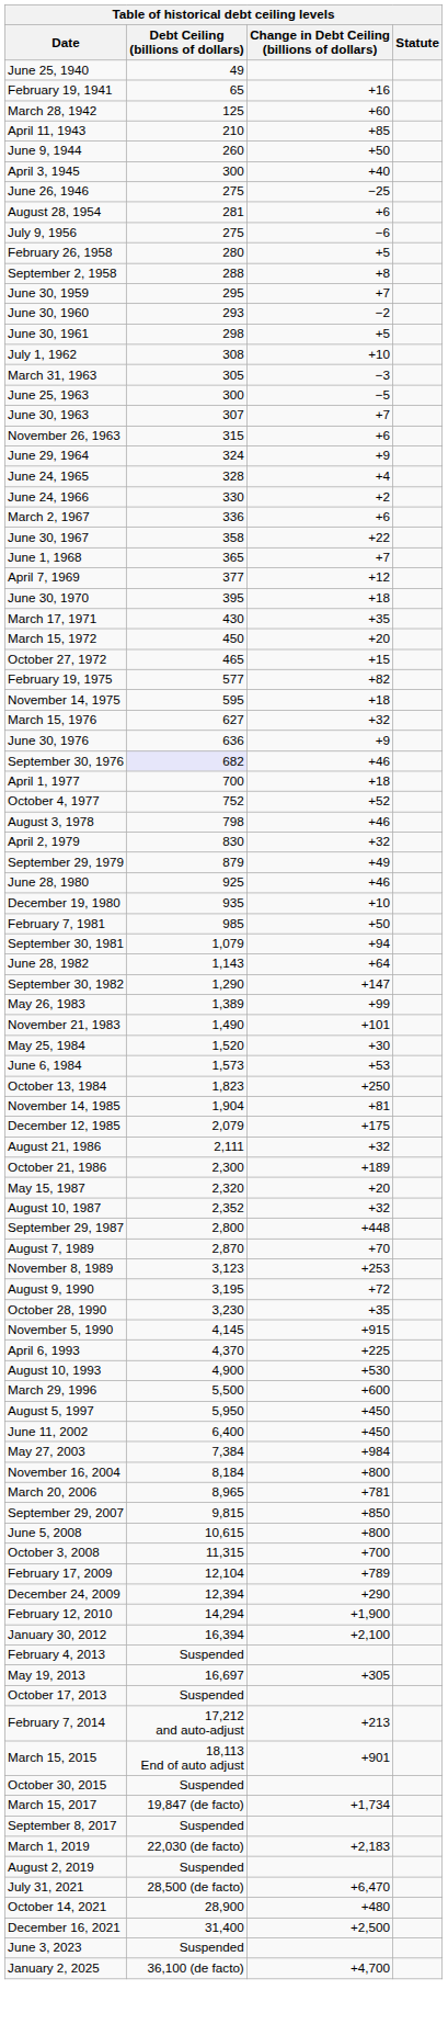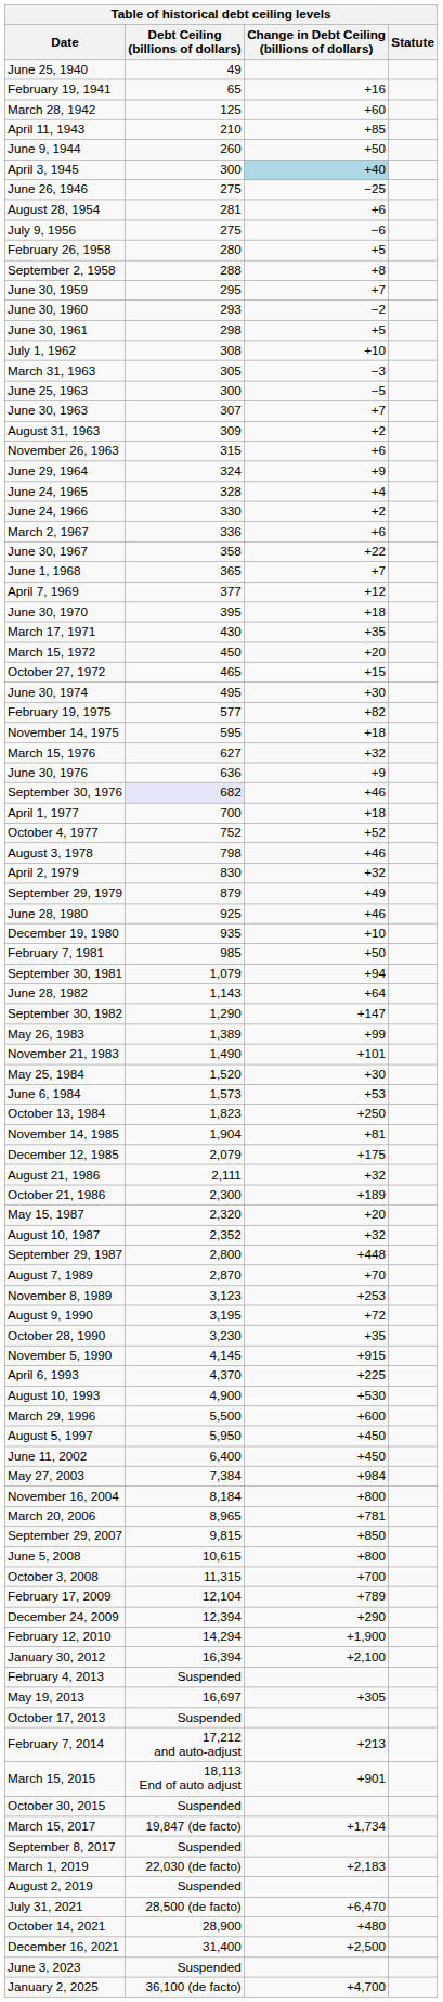 <table class="wikitable collapsible notcollapsed">
 <tr>
 <th colspan=4>Table of historical debt ceiling levels</th>
 </tr>
 <tr>
 <th>Date</th>
 <th>Debt Ceiling<br>(billions of dollars)</th>
 <th>Change in Debt Ceiling<br>(billions of dollars)</th>
 <th>Statute</th>
 </tr>
 <tr>
 <td>June 25, 1940</td>
 <td align="right">49</td>
 <td></td>
 <td></td>
 </tr>
 <tr>
 <td>February 19, 1941</td>
 <td align="right">65</td>
 <td align="right">+16</td>
 <td></td>
 </tr>
 <tr>
 <td>March 28, 1942</td>
 <td align="right">125</td>
 <td align="right">+60</td>
 <td></td>
 </tr>
 <tr>
 <td>April 11, 1943</td>
 <td align="right">210</td>
 <td align="right">+85</td>
 <td></td>
 </tr>
 <tr>
 <td>June 9, 1944</td>
 <td align="right">260</td>
 <td align="right">+50</td>
 <td></td>
 </tr>
 <tr>
 <td>April 3, 1945</td>
 <td align="right">300</td>
-<td align="right">+40</td>
+<td align="right" style="background: lightblue;">+40</td>
 <td></td>
 </tr>
 <tr>
 <td>June 26, 1946</td>
 <td align="right">275</td>
 <td align="right">−25</td>
 <td></td>
 </tr>
 <tr>
 <td>August 28, 1954</td>
 <td align="right">281</td>
 <td align="right">+6</td>
 <td></td>
 </tr>
 <tr>
 <td>July 9, 1956</td>
 <td align="right">275</td>
 <td align="right">−6</td>
 <td></td>
 </tr>
 <tr>
 <td>February 26, 1958</td>
 <td align="right">280</td>
 <td align="right">+5</td>
 <td></td>
 </tr>
 <tr>
 <td>September 2, 1958</td>
 <td align="right">288</td>
 <td align="right">+8</td>
 <td></td>
 </tr>
 <tr>
 <td>June 30, 1959</td>
 <td align="right">295</td>
 <td align="right">+7</td>
 <td></td>
 </tr>
 <tr>
 <td>June 30, 1960</td>
 <td align="right">293</td>
 <td align="right">−2</td>
 <td></td>
 </tr>
 <tr>
 <td>June 30, 1961</td>
 <td align="right">298</td>
 <td align="right">+5</td>
 <td></td>
 </tr>
 <tr>
 <td>July 1, 1962</td>
 <td align="right">308</td>
 <td align="right">+10</td>
 <td></td>
 </tr>
 <tr>
 <td>March 31, 1963</td>
 <td align="right">305</td>
 <td align="right">−3</td>
 <td></td>
 </tr>
 <tr>
 <td>June 25, 1963</td>
 <td align="right">300</td>
 <td align="right">−5</td>
 <td></td>
 </tr>
 <tr>
 <td>June 30, 1963</td>
 <td align="right">307</td>
 <td align="right">+7</td>
 <td></td>
 </tr>
 <tr>
+<td>August 31, 1963</td>
+<td align="right">309</td>
+<td align="right">+2</td>
+<td></td>
+</tr>
+<tr>
 <td>November 26, 1963</td>
 <td align="right">315</td>
 <td align="right">+6</td>
 <td></td>
 </tr>
 <tr>
 <td>June 29, 1964</td>
 <td align="right">324</td>
 <td align="right">+9</td>
 <td></td>
 </tr>
 <tr>
 <td>June 24, 1965</td>
 <td align="right">328</td>
 <td align="right">+4</td>
 <td></td>
 </tr>
 <tr>
 <td>June 24, 1966</td>
 <td align="right">330</td>
 <td align="right">+2</td>
 <td></td>
 </tr>
 <tr>
 <td>March 2, 1967</td>
 <td align="right">336</td>
 <td align="right">+6</td>
 <td></td>
 </tr>
 <tr>
 <td>June 30, 1967</td>
 <td align="right">358</td>
 <td align="right">+22</td>
 <td></td>
 </tr>
 <tr>
 <td>June 1, 1968</td>
 <td align="right">365</td>
 <td align="right">+7</td>
 <td></td>
 </tr>
 <tr>
 <td>April 7, 1969</td>
 <td align="right">377</td>
 <td align="right">+12</td>
 <td></td>
 </tr>
 <tr>
 <td>June 30, 1970</td>
 <td align="right">395</td>
 <td align="right">+18</td>
 <td></td>
 </tr>
 <tr>
 <td>March 17, 1971</td>
 <td align="right">430</td>
 <td align="right">+35</td>
 <td></td>
 </tr>
 <tr>
 <td>March 15, 1972</td>
 <td align="right">450</td>
 <td align="right">+20</td>
 <td></td>
 </tr>
 <tr>
 <td>October 27, 1972</td>
 <td align="right">465</td>
 <td align="right">+15</td>
+<td></td>
+</tr>
+<tr>
+<td>June 30, 1974</td>
+<td align="right">495</td>
+<td align="right">+30</td>
 <td></td>
 </tr>
 <tr>
 <td>February 19, 1975</td>
 <td align="right">577</td>
 <td align="right">+82</td>
 <td></td>
 </tr>
 <tr>
 <td>November 14, 1975</td>
 <td align="right">595</td>
 <td align="right">+18</td>
 <td></td>
 </tr>
 <tr>
 <td>March 15, 1976</td>
 <td align="right">627</td>
 <td align="right">+32</td>
 <td></td>
 </tr>
 <tr>
 <td>June 30, 1976</td>
 <td align="right">636</td>
 <td align="right">+9</td>
 <td></td>
 </tr>
 <tr>
 <td>September 30, 1976</td>
 <td align="right" style="background: lavender;">682</td>
 <td align="right">+46</td>
 <td></td>
 </tr>
 <tr>
 <td>April 1, 1977</td>
 <td align="right">700</td>
 <td align="right">+18</td>
 <td></td>
 </tr>
 <tr>
 <td>October 4, 1977</td>
 <td align="right">752</td>
 <td align="right">+52</td>
 <td></td>
 </tr>
 <tr>
 <td>August 3, 1978</td>
 <td align="right">798</td>
 <td align="right">+46</td>
 <td></td>
 </tr>
 <tr>
 <td>April 2, 1979</td>
 <td align="right">830</td>
 <td align="right">+32</td>
 <td></td>
 </tr>
 <tr>
 <td>September 29, 1979</td>
 <td align="right">879</td>
 <td align="right">+49</td>
 <td></td>
 </tr>
 <tr>
 <td>June 28, 1980</td>
 <td align="right">925</td>
 <td align="right">+46</td>
 <td></td>
 </tr>
 <tr>
 <td>December 19, 1980</td>
 <td align="right">935</td>
 <td align="right">+10</td>
 <td></td>
 </tr>
 <tr>
 <td>February 7, 1981</td>
 <td align="right">985</td>
 <td align="right">+50</td>
 <td></td>
 </tr>
 <tr>
 <td>September 30, 1981</td>
 <td align="right">1,079</td>
 <td align="right">+94</td>
 <td></td>
 </tr>
 <tr>
 <td>June 28, 1982</td>
 <td align="right">1,143</td>
 <td align="right">+64</td>
 <td></td>
 </tr>
 <tr>
 <td>September 30, 1982</td>
 <td align="right">1,290</td>
 <td align="right">+147</td>
 <td></td>
 </tr>
 <tr>
 <td>May 26, 1983</td>
 <td align="right">1,389</td>
 <td align="right">+99</td>
 <td></td>
 </tr>
 <tr>
 <td>November 21, 1983</td>
 <td align="right">1,490</td>
 <td align="right">+101</td>
 <td></td>
 </tr>
 <tr>
 <td>May 25, 1984</td>
 <td align="right">1,520</td>
 <td align="right">+30</td>
 <td></td>
 </tr>
 <tr>
 <td>June 6, 1984</td>
 <td align="right">1,573</td>
 <td align="right">+53</td>
 <td></td>
 </tr>
 <tr>
 <td>October 13, 1984</td>
 <td align="right">1,823</td>
 <td align="right">+250</td>
 <td></td>
 </tr>
 <tr>
 <td>November 14, 1985</td>
 <td align="right">1,904</td>
 <td align="right">+81</td>
 <td></td>
 </tr>
 <tr>
 <td>December 12, 1985</td>
 <td align="right">2,079</td>
 <td align="right">+175</td>
 <td></td>
 </tr>
 <tr>
 <td>August 21, 1986</td>
 <td align="right">2,111</td>
 <td align="right">+32</td>
 <td></td>
 </tr>
 <tr>
 <td>October 21, 1986</td>
 <td align="right">2,300</td>
 <td align="right">+189</td>
 <td></td>
 </tr>
 <tr>
 <td>May 15, 1987</td>
 <td align="right">2,320</td>
 <td align="right">+20</td>
 <td></td>
 </tr>
 <tr>
 <td>August 10, 1987</td>
 <td align="right">2,352</td>
 <td align="right">+32</td>
 <td></td>
 </tr>
 <tr>
 <td>September 29, 1987</td>
 <td align="right">2,800</td>
 <td align="right">+448</td>
 <td></td>
 </tr>
 <tr>
 <td>August 7, 1989</td>
 <td align="right">2,870</td>
 <td align="right">+70</td>
 <td></td>
 </tr>
 <tr>
 <td>November 8, 1989</td>
 <td align="right">3,123</td>
 <td align="right">+253</td>
 <td></td>
 </tr>
 <tr>
 <td>August 9, 1990</td>
 <td align="right">3,195</td>
 <td align="right">+72</td>
 <td></td>
 </tr>
 <tr>
 <td>October 28, 1990</td>
 <td align="right">3,230</td>
 <td align="right">+35</td>
 <td></td>
 </tr>
 <tr>
 <td>November 5, 1990</td>
 <td align="right">4,145</td>
 <td align="right">+915</td>
 <td></td>
 </tr>
 <tr>
 <td>April 6, 1993</td>
 <td align="right">4,370</td>
 <td align="right">+225</td>
 <td></td>
 </tr>
 <tr>
 <td>August 10, 1993</td>
 <td align="right">4,900</td>
 <td align="right">+530</td>
 <td></td>
 </tr>
 <tr>
 <td>March 29, 1996</td>
 <td align="right">5,500</td>
 <td align="right">+600</td>
 <td></td>
 </tr>
 <tr>
 <td>August 5, 1997</td>
 <td align="right">5,950</td>
 <td align="right">+450</td>
 <td></td>
 </tr>
 <tr>
 <td>June 11, 2002</td>
 <td align="right">6,400</td>
 <td align="right">+450</td>
 <td></td>
 </tr>
 <tr>
 <td>May 27, 2003</td>
 <td align="right">7,384</td>
 <td align="right">+984</td>
 <td></td>
 </tr>
 <tr>
 <td>November 16, 2004</td>
 <td align="right">8,184</td>
 <td align="right">+800</td>
 <td></td>
 </tr>
 <tr>
 <td>March 20, 2006</td>
 <td align="right">8,965</td>
 <td align="right">+781</td>
 <td></td>
 </tr>
 <tr>
 <td>September 29, 2007</td>
 <td align="right">9,815</td>
 <td align="right">+850</td>
 <td></td>
 </tr>
 <tr>
 <td>June 5, 2008</td>
 <td align="right">10,615</td>
 <td align="right">+800</td>
 <td></td>
 </tr>
 <tr>
 <td>October 3, 2008</td>
 <td align="right">11,315</td>
 <td align="right">+700</td>
 <td></td>
 </tr>
 <tr>
 <td>February 17, 2009</td>
 <td align="right">12,104</td>
 <td align="right">+789</td>
 <td></td>
 </tr>
 <tr>
 <td>December 24, 2009</td>
 <td align="right">12,394</td>
 <td align="right">+290</td>
 <td></td>
 </tr>
 <tr>
 <td>February 12, 2010</td>
 <td align="right">14,294</td>
 <td align="right">+1,900</td>
 <td></td>
 </tr>
 <tr>
 <td>January 30, 2012</td>
 <td align="right">16,394</td>
 <td align="right">+2,100</td>
 <td></td>
 </tr>
 <tr>
 <td>February 4, 2013</td>
 <td align="right">Suspended</td>
 <td></td>
 <td></td>
 </tr>
 <tr>
 <td>May 19, 2013</td>
 <td align="right">16,697</td>
 <td align="right">+305</td>
 <td></td>
 </tr>
 <tr>
 <td>October 17, 2013</td>
 <td align="right">Suspended</td>
 <td></td>
 <td></td>
 </tr>
 <tr>
 <td>February 7, 2014</td>
 <td align="right">17,212<br>and auto-adjust</td>
 <td align="right">+213</td>
 <td></td>
 </tr>
 <tr>
 <td>March 15, 2015</td>
 <td align="right">18,113<br>End of auto adjust</td>
 <td align="right">+901</td>
 <td></td>
 </tr>
 <tr>
 <td>October 30, 2015</td>
 <td align="right">Suspended</td>
 <td></td>
 <td></td>
 </tr>
 <tr>
 <td>March 15, 2017</td>
 <td align="right">19,847 (de facto)</td>
 <td align="right">+1,734</td>
 <td></td>
 </tr>
 <tr>
 <td>September 8, 2017</td>
 <td align="right">Suspended</td>
 <td align="right"></td>
 <td><br></td>
 </tr>
 <tr>
 <td>March 1, 2019</td>
 <td align="right">22,030 (de facto)</td>
 <td align="right">+2,183</td>
 <td></td>
 </tr>
 <tr>
 <td>August 2, 2019</td>
 <td align="right">Suspended</td>
 <td align="right"></td>
 <td></td>
 </tr>
 <tr>
 <td>July 31, 2021</td>
 <td align="right">28,500 (de facto)</td>
 <td align="right">+6,470</td>
 <td></td>
 </tr>
 <tr>
 <td>October 14, 2021</td>
 <td align="right">28,900</td>
 <td align="right">+480</td>
 <td></td>
 </tr>
 <tr>
 <td>December 16, 2021</td>
 <td align="right">31,400</td>
 <td align="right">+2,500</td>
 <td></td>
 </tr>
 <tr>
 <td>June 3, 2023</td>
 <td align="right">Suspended</td>
 <td></td>
 <td></td>
 </tr>
 <tr>
 <td>January 2, 2025</td>
 <td align="right">36,100 (de facto)</td>
 <td align="right">+4,700</td>
 <td></td>
 </tr>
 </table>
